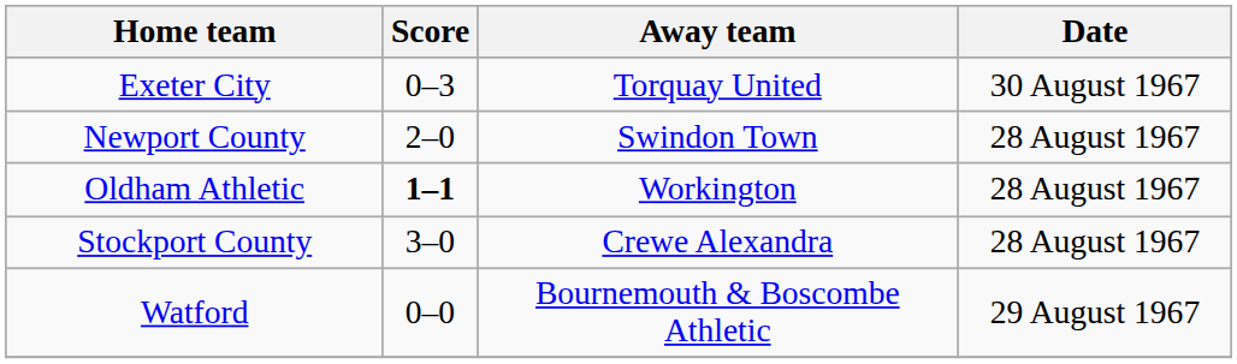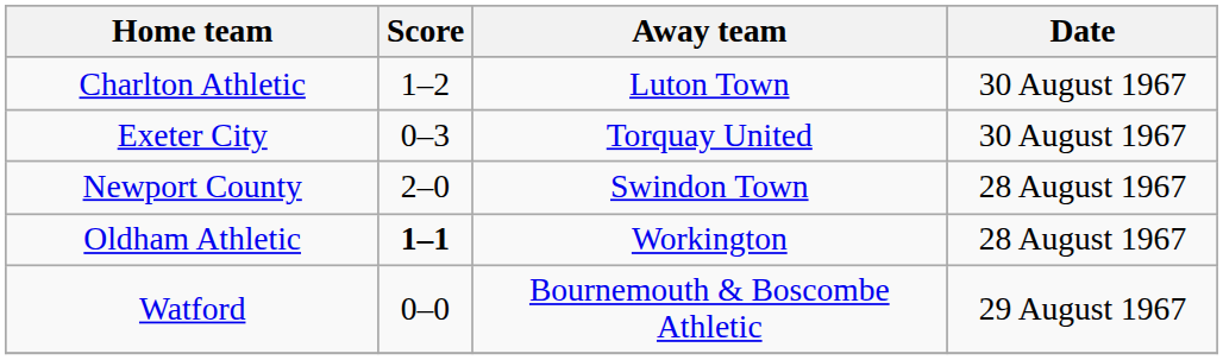 <table class="wikitable" style="text-align:center;">
 <tr>
 <th width=175>Home team</th>
 <th width=20>Score</th>
 <th width=225>Away team</th>
 <th width=125>Date</th>
+</tr>
+<tr>
+<td><a href='#'>Charlton Athletic</a></td>
+<td>1–2</td>
+<td><a href='#'>Luton Town</a></td>
+<td>30 August 1967</td>
 </tr>
 <tr>
 <td><a href='#'>Exeter City</a></td>
 <td>0–3</td>
 <td><a href='#'>Torquay United</a></td>
 <td>30 August 1967</td>
 </tr>
 <tr>
 <td><a href='#'>Newport County</a></td>
 <td>2–0</td>
 <td><a href='#'>Swindon Town</a></td>
 <td>28 August 1967</td>
 </tr>
 <tr>
 <td><a href='#'>Oldham Athletic</a></td>
 <td><strong>1–1</strong></td>
 <td><a href='#'>Workington</a></td>
 <td>28 August 1967</td>
 </tr>
 <tr>
-<td><a href='#'>Stockport County</a></td>
-<td>3–0</td>
-<td><a href='#'>Crewe Alexandra</a></td>
-<td>28 August 1967</td>
-</tr>
-<tr>
 <td><a href='#'>Watford</a></td>
 <td>0–0</td>
 <td><a href='#'>Bournemouth & Boscombe Athletic</a></td>
 <td>29 August 1967</td>
 </tr>
 <tr>
 </tr>
 </table>
